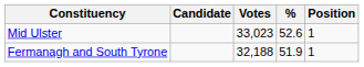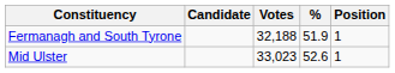 <table class="wikitable sortable">
 <tr>
 <th>Constituency</th>
 <th>Candidate</th>
 <th>Votes</th>
 <th>%</th>
 <th>Position</th>
 </tr>
 <tr>
+<td><a href='#'>Fermanagh and South Tyrone</a></td>
+<td></td>
+<td>32,188</td>
+<td>51.9</td>
+<td>1</td>
+</tr>
+<tr>
 <td><a href='#'>Mid Ulster</a></td>
 <td></td>
 <td>33,023</td>
 <td>52.6</td>
 <td>1</td>
 </tr>
-<tr>
-<td><a href='#'>Fermanagh and South Tyrone</a></td>
-<td></td>
-<td>32,188</td>
-<td>51.9</td>
-<td>1</td>
-</tr>
 </table>
